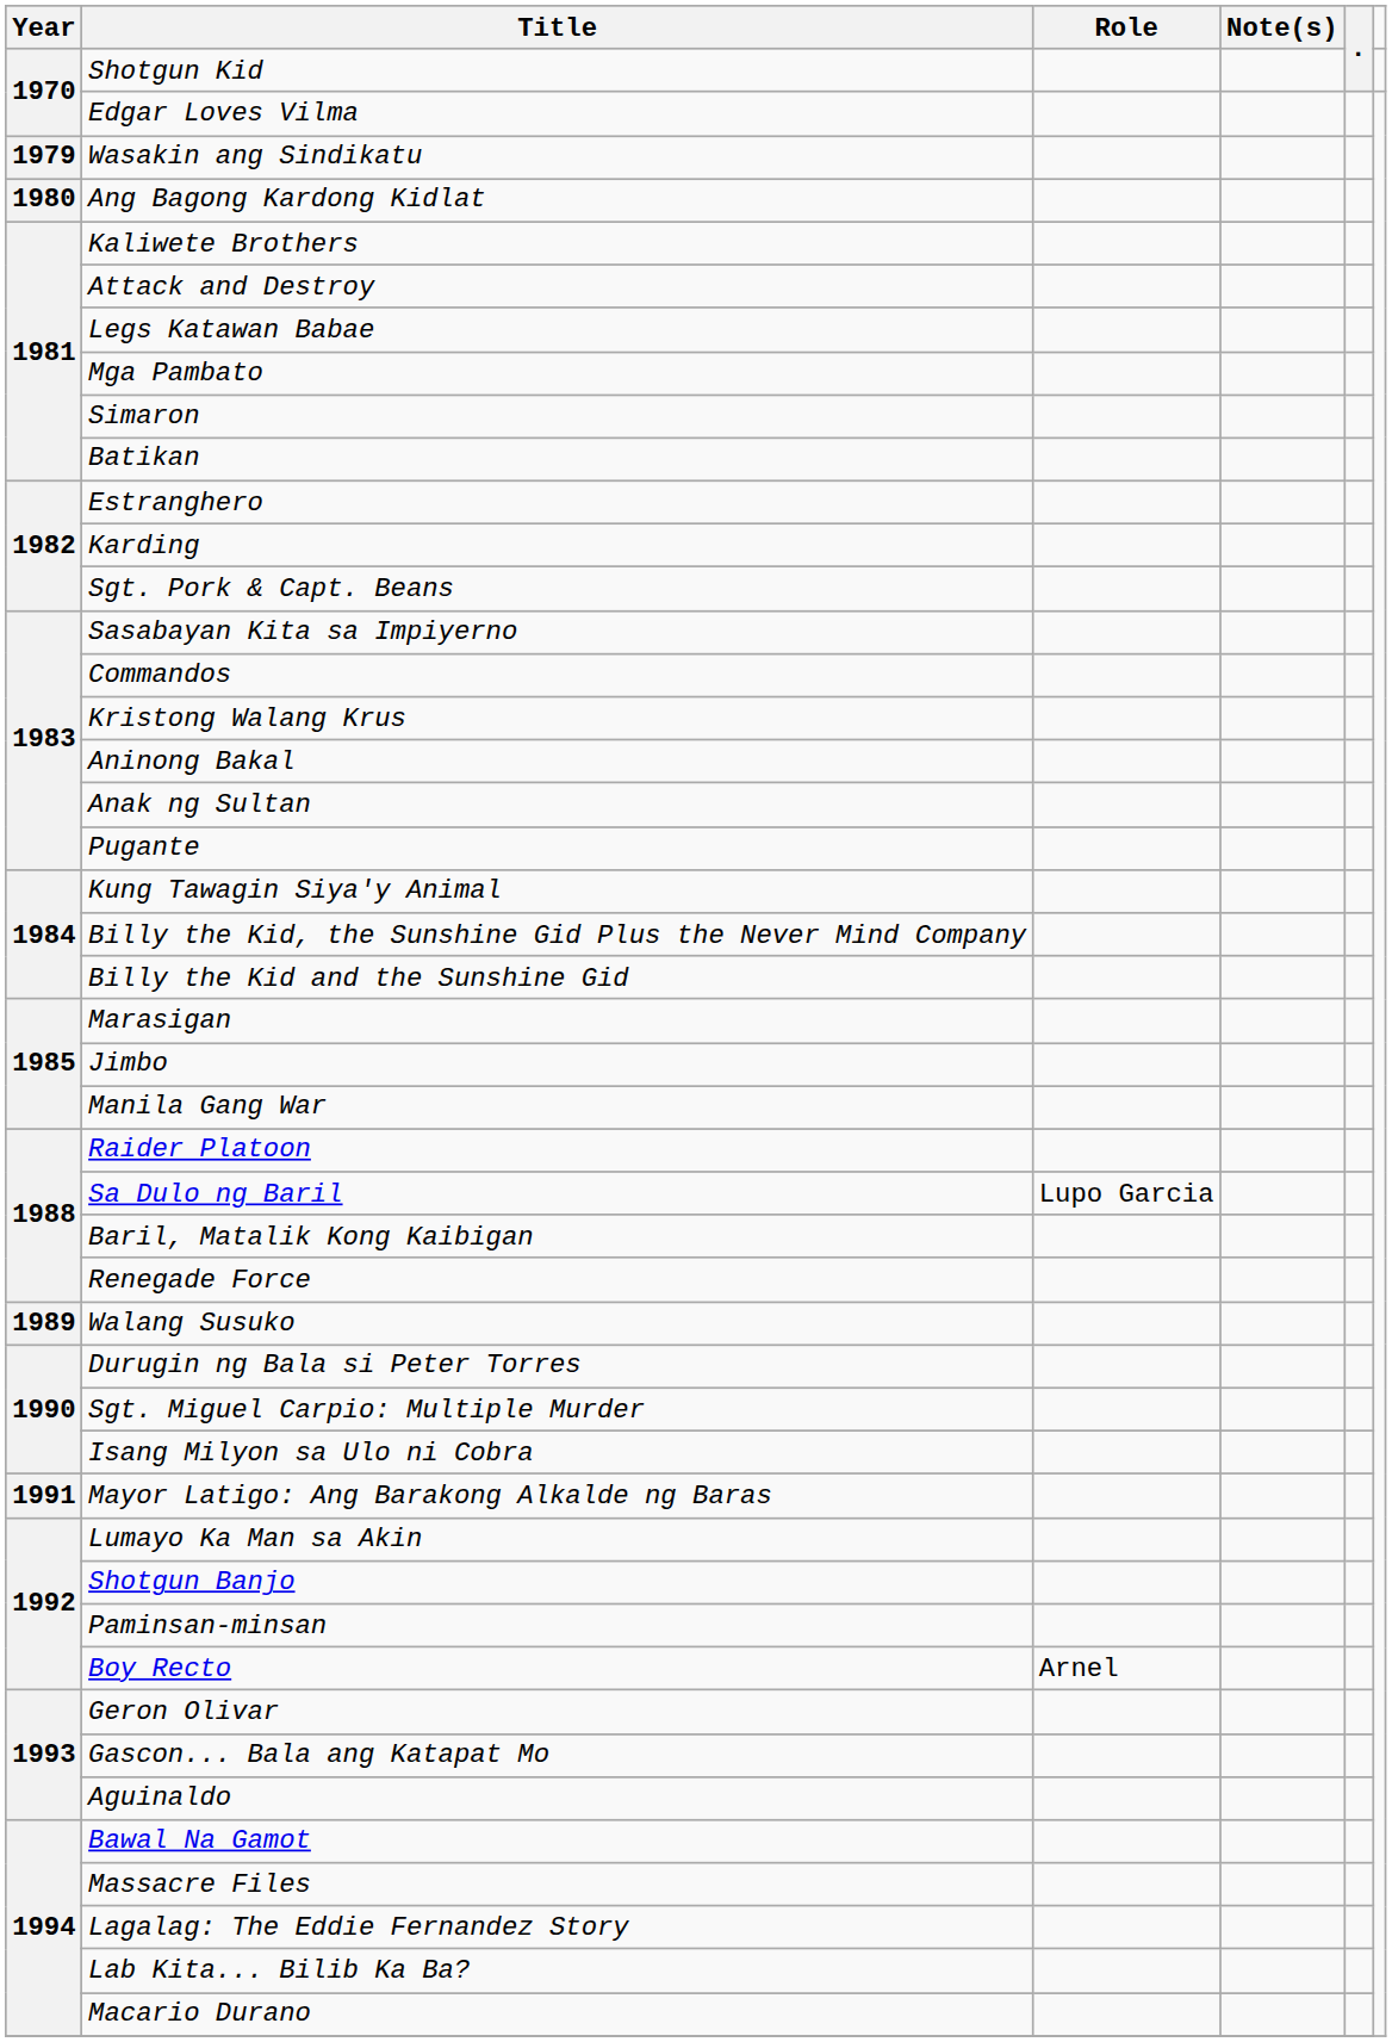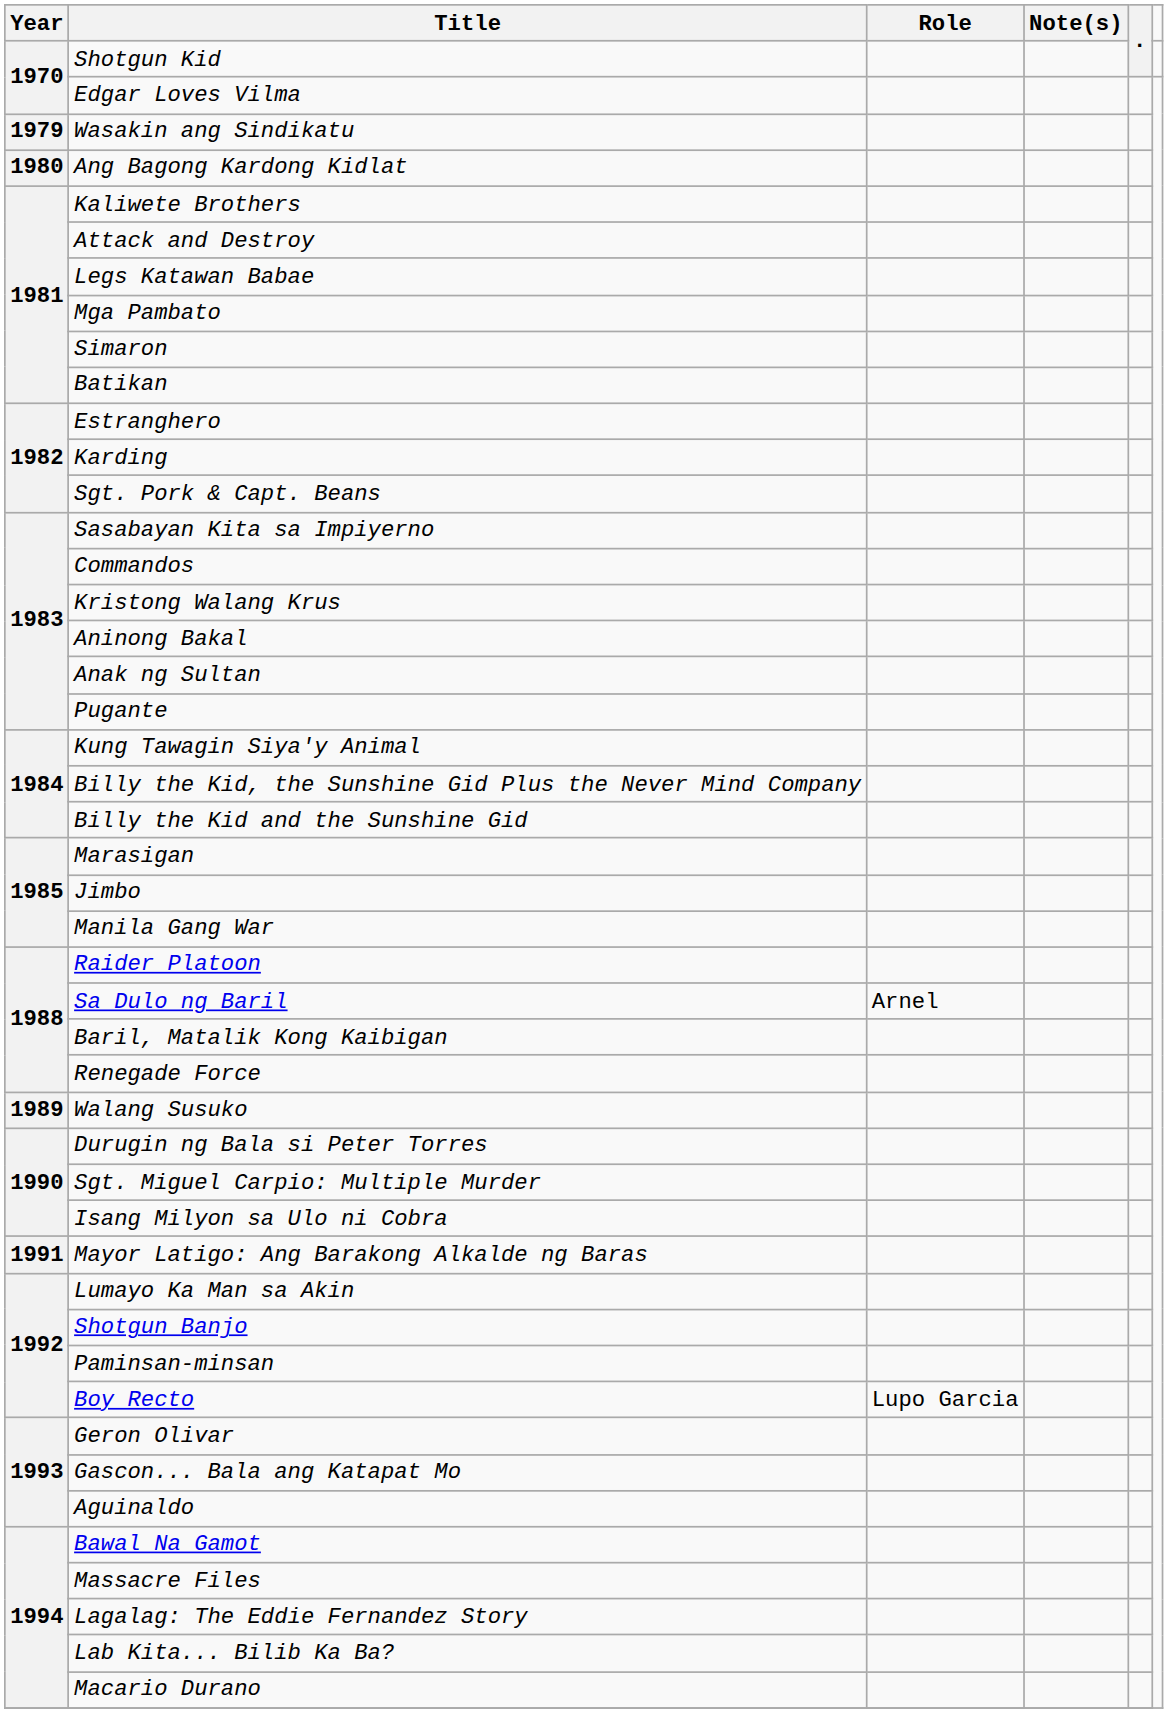 <table class="wikitable plainrowheaders sortable">
 <tr>
 <th scope="col">Year</th>
 <th scope="col">Title</th>
 <th scope="col" class="unsortable">Role</th>
 <th scope="col" class="unsortable">Note(s)</th>
 <th rowspan="2" scope="col" class="unsortable">.</th>
 </tr>
 <tr>
 <th rowspan="2" scope="row">1970</th>
 <td><em>Shotgun Kid</em></td>
 <td></td>
 <td></td>
 <td style="text-align:center;"></td>
 </tr>
 <tr>
 <td><em>Edgar Loves Vilma</em></td>
 <td></td>
 <td></td>
 <td style="text-align:center;"></td>
 </tr>
 <tr>
 <th scope="row">1979</th>
 <td><em>Wasakin ang Sindikatu</em></td>
 <td></td>
 <td></td>
 <td style="text-align:center;"></td>
 </tr>
 <tr>
 <th scope="row">1980</th>
 <td><em>Ang Bagong Kardong Kidlat</em></td>
 <td></td>
 <td></td>
 <td style="text-align:center;"></td>
 </tr>
 <tr>
 <th rowspan="6" scope="row">1981</th>
 <td><em>Kaliwete Brothers</em></td>
 <td></td>
 <td></td>
 <td style="text-align:center;"></td>
 </tr>
 <tr>
 <td><em>Attack and Destroy</em></td>
 <td></td>
 <td></td>
 <td style="text-align:center;"></td>
 </tr>
 <tr>
 <td><em>Legs Katawan Babae</em></td>
 <td></td>
 <td></td>
 <td style="text-align:center;"></td>
 </tr>
 <tr>
 <td><em>Mga Pambato</em></td>
 <td></td>
 <td></td>
 <td style="text-align:center;"></td>
 </tr>
 <tr>
 <td><em>Simaron</em></td>
 <td></td>
 <td></td>
 <td style="text-align:center;"></td>
 </tr>
 <tr>
 <td><em>Batikan</em></td>
 <td></td>
 <td></td>
 <td style="text-align:center;"></td>
 </tr>
 <tr>
 <th rowspan="3" scope="row">1982</th>
 <td><em>Estranghero</em></td>
 <td></td>
 <td></td>
 <td style="text-align:center;"></td>
 </tr>
 <tr>
 <td><em>Karding</em></td>
 <td></td>
 <td></td>
 <td style="text-align:center;"></td>
 </tr>
 <tr>
 <td><em>Sgt. Pork & Capt. Beans</em></td>
 <td></td>
 <td></td>
 <td style="text-align:center;"></td>
 </tr>
 <tr>
 <th rowspan="6" scope="row">1983</th>
 <td><em>Sasabayan Kita sa Impiyerno</em></td>
 <td></td>
 <td></td>
 <td style="text-align:center;"></td>
 </tr>
 <tr>
 <td><em>Commandos</em></td>
 <td></td>
 <td></td>
 <td style="text-align:center;"></td>
 </tr>
 <tr>
 <td><em>Kristong Walang Krus</em></td>
 <td></td>
 <td></td>
 <td style="text-align:center;"></td>
 </tr>
 <tr>
 <td><em>Aninong Bakal</em></td>
 <td></td>
 <td></td>
 <td style="text-align:center;"></td>
 </tr>
 <tr>
 <td><em>Anak ng Sultan</em></td>
 <td></td>
 <td></td>
 <td style="text-align:center;"></td>
 </tr>
 <tr>
 <td><em>Pugante</em></td>
 <td></td>
 <td></td>
 <td style="text-align:center;"></td>
 </tr>
 <tr>
 <th rowspan="3" scope="row">1984</th>
 <td><em>Kung Tawagin Siya'y Animal</em></td>
 <td></td>
 <td></td>
 <td style="text-align:center;"></td>
 </tr>
 <tr>
 <td><em>Billy the Kid, the Sunshine Gid Plus the Never Mind Company</em></td>
 <td></td>
 <td></td>
 <td style="text-align:center;"></td>
 </tr>
 <tr>
 <td><em>Billy the Kid and the Sunshine Gid</em></td>
 <td></td>
 <td></td>
 <td style="text-align:center;"></td>
 </tr>
 <tr>
 <th rowspan="3" scope="row">1985</th>
 <td><em>Marasigan</em></td>
 <td></td>
 <td></td>
 <td style="text-align:center;"></td>
 </tr>
 <tr>
 <td><em>Jimbo</em></td>
 <td></td>
 <td></td>
 <td style="text-align:center;"></td>
 </tr>
 <tr>
 <td><em>Manila Gang War</em></td>
 <td></td>
 <td></td>
 <td style="text-align:center;"></td>
 </tr>
 <tr>
 <th rowspan="4" scope="row">1988</th>
 <td><em><a href='#'>Raider Platoon</a></em></td>
 <td></td>
 <td></td>
 <td style="text-align:center;"></td>
 </tr>
 <tr>
 <td><em><a href='#'>Sa Dulo ng Baril</a></em></td>
-<td>Lupo Garcia</td>
+<td>Arnel</td>
 <td></td>
 <td style="text-align:center;"></td>
 </tr>
 <tr>
 <td><em>Baril, Matalik Kong Kaibigan</em></td>
 <td></td>
 <td></td>
 <td style="text-align:center;"></td>
 </tr>
 <tr>
 <td><em>Renegade Force</em></td>
 <td></td>
 <td></td>
 <td style="text-align:center;"></td>
 </tr>
 <tr>
 <th scope="row">1989</th>
 <td><em>Walang Susuko</em></td>
 <td></td>
 <td></td>
 <td style="text-align:center;"></td>
 </tr>
 <tr>
 <th rowspan="3" scope="row">1990</th>
 <td><em>Durugin ng Bala si Peter Torres</em></td>
 <td></td>
 <td></td>
 <td style="text-align:center;"></td>
 </tr>
 <tr>
 <td><em>Sgt. Miguel Carpio: Multiple Murder</em></td>
 <td></td>
 <td></td>
 <td style="text-align:center;"></td>
 </tr>
 <tr>
 <td><em>Isang Milyon sa Ulo ni Cobra</em></td>
 <td></td>
 <td></td>
 <td style="text-align:center;"></td>
 </tr>
 <tr>
 <th scope="row">1991</th>
 <td><em>Mayor Latigo: Ang Barakong Alkalde ng Baras</em></td>
 <td></td>
 <td></td>
 <td style="text-align:center;"></td>
 </tr>
 <tr>
 <th rowspan="4" scope="row">1992</th>
 <td><em>Lumayo Ka Man sa Akin</em></td>
 <td></td>
 <td></td>
 <td style="text-align:center;"></td>
 </tr>
 <tr>
 <td><em><a href='#'>Shotgun Banjo</a></em></td>
 <td></td>
 <td></td>
 <td style="text-align:center;"></td>
 </tr>
 <tr>
 <td><em>Paminsan-minsan</em></td>
 <td></td>
 <td></td>
 <td style="text-align:center;"></td>
 </tr>
 <tr>
 <td><em><a href='#'>Boy Recto</a></em></td>
-<td>Arnel</td>
+<td>Lupo Garcia</td>
 <td></td>
 <td style="text-align:center;"></td>
 </tr>
 <tr>
 <th rowspan="3" scope="row">1993</th>
 <td><em>Geron Olivar</em></td>
 <td></td>
 <td></td>
 <td style="text-align:center;"></td>
 </tr>
 <tr>
 <td><em>Gascon... Bala ang Katapat Mo</em></td>
 <td></td>
 <td></td>
 <td style="text-align:center;"></td>
 </tr>
 <tr>
 <td><em>Aguinaldo</em></td>
 <td></td>
 <td></td>
 <td style="text-align:center;"></td>
 </tr>
 <tr>
 <th rowspan="5" scope="row">1994</th>
 <td><em><a href='#'>Bawal Na Gamot</a></em></td>
 <td></td>
 <td></td>
 <td style="text-align:center;"></td>
 </tr>
 <tr>
 <td><em>Massacre Files</em></td>
 <td></td>
 <td></td>
 <td style="text-align:center;"></td>
 </tr>
 <tr>
 <td><em>Lagalag: The Eddie Fernandez Story</em></td>
 <td></td>
 <td></td>
 <td style="text-align:center;"></td>
 </tr>
 <tr>
 <td><em>Lab Kita... Bilib Ka Ba?</em></td>
 <td></td>
 <td></td>
 <td style="text-align:center;"></td>
 </tr>
 <tr>
 <td><em>Macario Durano</em></td>
 <td></td>
 <td></td>
 <td style="text-align:center;"></td>
 </tr>
 <tr>
 </tr>
 </table>
